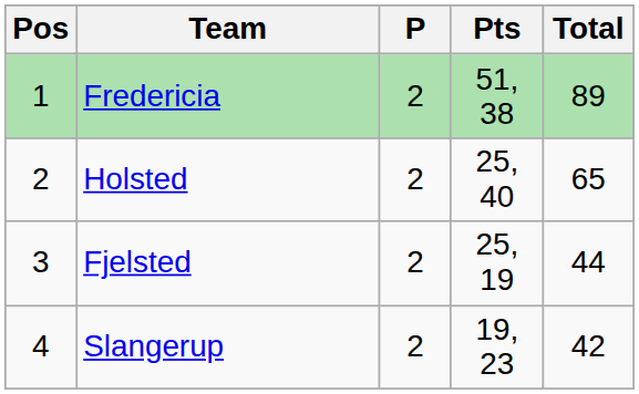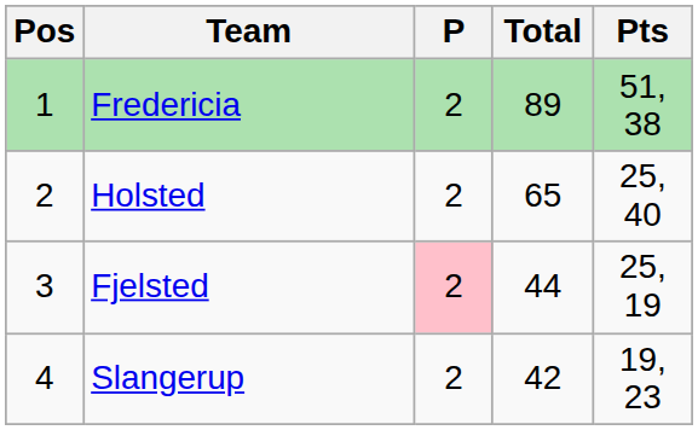 <table class="wikitable" style="font-size: 100%">
 <tr>
 <th width=20>Pos</th>
 <th width=150>Team</th>
 <th width=30>P</th>
+<th width=40>Total</th>
 <th width=40>Pts</th>
-<th width=40>Total</th>
 </tr>
 <tr align=center style="background:#ACE1AF;">
 <td>1</td>
 <td align="left"><a href='#'>Fredericia</a></td>
 <td>2</td>
+<td>89</td>
 <td>51, 38</td>
-<td>89</td>
 </tr>
 <tr align=center>
 <td>2</td>
 <td align="left"><a href='#'>Holsted</a></td>
 <td>2</td>
+<td>65</td>
 <td>25, 40</td>
-<td>65</td>
 </tr>
 <tr align=center>
 <td>3</td>
 <td align="left"><a href='#'>Fjelsted</a></td>
-<td>2</td>
+<td style="background: pink;">2</td>
+<td>44</td>
 <td>25, 19</td>
-<td>44</td>
 </tr>
 <tr align=center>
 <td>4</td>
 <td align="left"><a href='#'>Slangerup</a></td>
 <td>2</td>
+<td>42</td>
 <td>19, 23</td>
-<td>42</td>
 </tr>
 </table>
